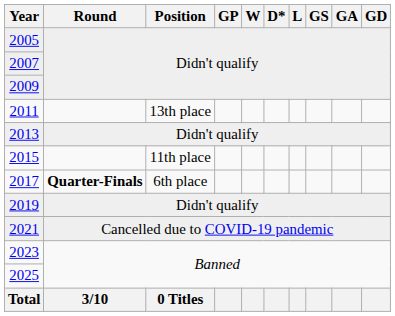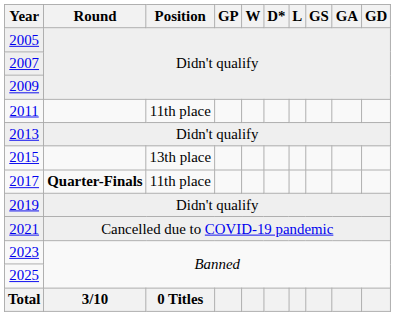 <table class="wikitable" style="text-align: center;">
 <tr>
 <th>Year</th>
 <th>Round</th>
 <th>Position</th>
 <th>GP</th>
 <th>W</th>
 <th>D*</th>
 <th>L</th>
 <th>GS</th>
 <th>GA</th>
 <th>GD</th>
 </tr>
 <tr bgcolor=efefef>
 <td> <a href='#'>2005</a></td>
 <td colspan=9 rowspan=3>Didn't qualify</td>
 </tr>
 <tr bgcolor=efefef>
 <td> <a href='#'>2007</a></td>
 </tr>
 <tr bgcolor=efefef>
 <td> <a href='#'>2009</a></td>
 </tr>
 <tr bgcolor=>
 <td> <a href='#'>2011</a></td>
 <td></td>
-<td>13th place</td>
+<td>11th place</td>
 <td></td>
 <td></td>
 <td></td>
 <td></td>
 <td></td>
 <td></td>
 <td></td>
 </tr>
 <tr bgcolor=efefef>
 <td> <a href='#'>2013</a></td>
 <td colspan=9>Didn't qualify</td>
 </tr>
 <tr bgcolor=>
 <td> <a href='#'>2015</a></td>
 <td></td>
-<td>11th place</td>
+<td>13th place</td>
 <td></td>
 <td></td>
 <td></td>
 <td></td>
 <td></td>
 <td></td>
 <td></td>
 </tr>
 <tr bgcolor=>
 <td> <a href='#'>2017</a></td>
 <td><strong>Quarter-Finals</strong></td>
-<td>6th place</td>
+<td>11th place</td>
 <td></td>
 <td></td>
 <td></td>
 <td></td>
 <td></td>
 <td></td>
 <td></td>
 </tr>
 <tr bgcolor=efefef>
 <td> <a href='#'>2019</a></td>
 <td colspan=9>Didn't qualify</td>
 </tr>
 <tr bgcolor=efefef>
 <td> <a href='#'>2021</a></td>
 <td colspan=9>Cancelled due to <a href='#'>COVID-19 pandemic</a></td>
 </tr>
 <tr bgcolor=>
 <td> <a href='#'>2023</a></td>
 <td colspan=9 rowspan=2><em>Banned</em></td>
 </tr>
 <tr>
 <td> <a href='#'>2025</a></td>
 </tr>
 <tr>
 <th>Total</th>
 <th>3/10</th>
 <th>0 Titles</th>
 <th></th>
 <th></th>
 <th></th>
 <th></th>
 <th></th>
 <th></th>
 <th></th>
 </tr>
 </table>
